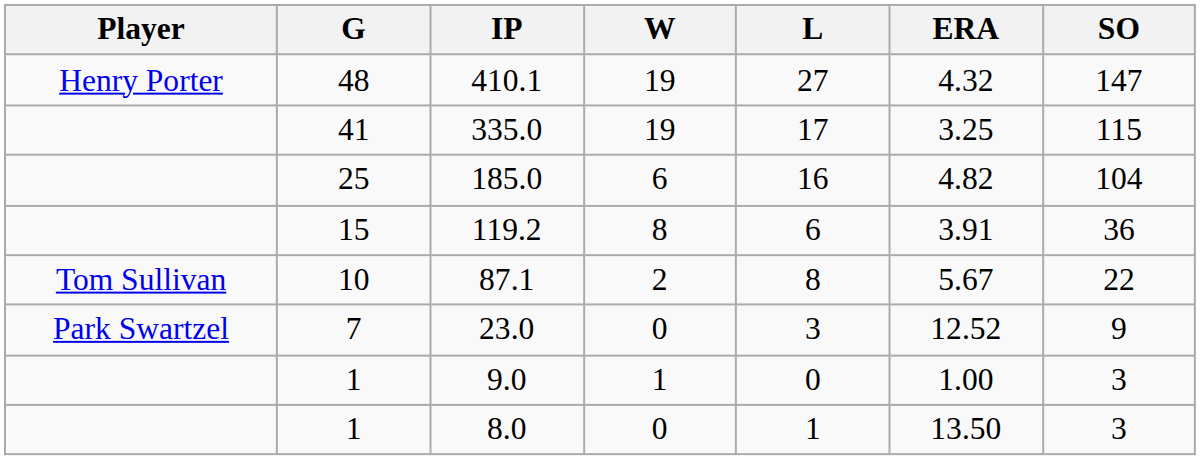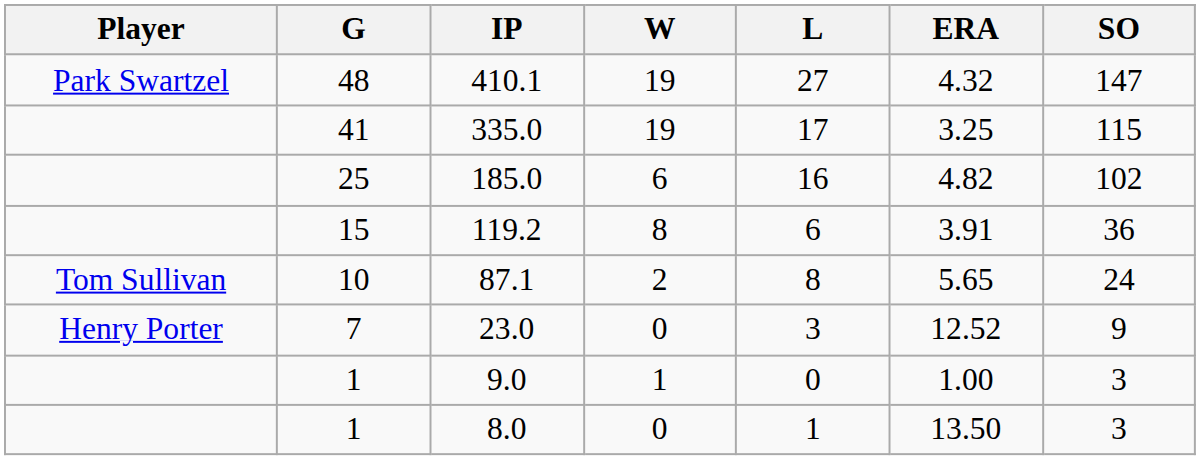 <table class="wikitable sortable">
 <tr>
 <th bgcolor="#DDDDFF" width="16%">Player</th>
 <th bgcolor="#DDDDFF" width="9%">G</th>
 <th bgcolor="#DDDDFF" width="9%">IP</th>
 <th bgcolor="#DDDDFF" width="9%">W</th>
 <th bgcolor="#DDDDFF" width="9%">L</th>
 <th bgcolor="#DDDDFF" width="9%">ERA</th>
 <th bgcolor="#DDDDFF" width="9%">SO</th>
 </tr>
 <tr align="center">
-<td><a href='#'>Henry Porter</a></td>
+<td><a href='#'>Park Swartzel</a></td>
 <td>48</td>
 <td>410.1</td>
 <td>19</td>
 <td>27</td>
 <td>4.32</td>
 <td>147</td>
 </tr>
 <tr align=center>
 <td></td>
 <td>41</td>
 <td>335.0</td>
 <td>19</td>
 <td>17</td>
 <td>3.25</td>
 <td>115</td>
 </tr>
 <tr align="center">
 <td></td>
 <td>25</td>
 <td>185.0</td>
 <td>6</td>
 <td>16</td>
 <td>4.82</td>
-<td>104</td>
+<td>102</td>
 </tr>
 <tr align="center">
 <td></td>
 <td>15</td>
 <td>119.2</td>
 <td>8</td>
 <td>6</td>
 <td>3.91</td>
 <td>36</td>
 </tr>
 <tr align="center">
 <td><a href='#'>Tom Sullivan</a></td>
 <td>10</td>
 <td>87.1</td>
 <td>2</td>
 <td>8</td>
-<td>5.67</td>
-<td>22</td>
+<td>5.65</td>
+<td>24</td>
 </tr>
 <tr align=center>
-<td><a href='#'>Park Swartzel</a></td>
+<td><a href='#'>Henry Porter</a></td>
 <td>7</td>
 <td>23.0</td>
 <td>0</td>
 <td>3</td>
 <td>12.52</td>
 <td>9</td>
 </tr>
 <tr align=center>
 <td></td>
 <td>1</td>
 <td>9.0</td>
 <td>1</td>
 <td>0</td>
 <td>1.00</td>
 <td>3</td>
 </tr>
 <tr align="center">
 <td></td>
 <td>1</td>
 <td>8.0</td>
 <td>0</td>
 <td>1</td>
 <td>13.50</td>
 <td>3</td>
 </tr>
 </table>
